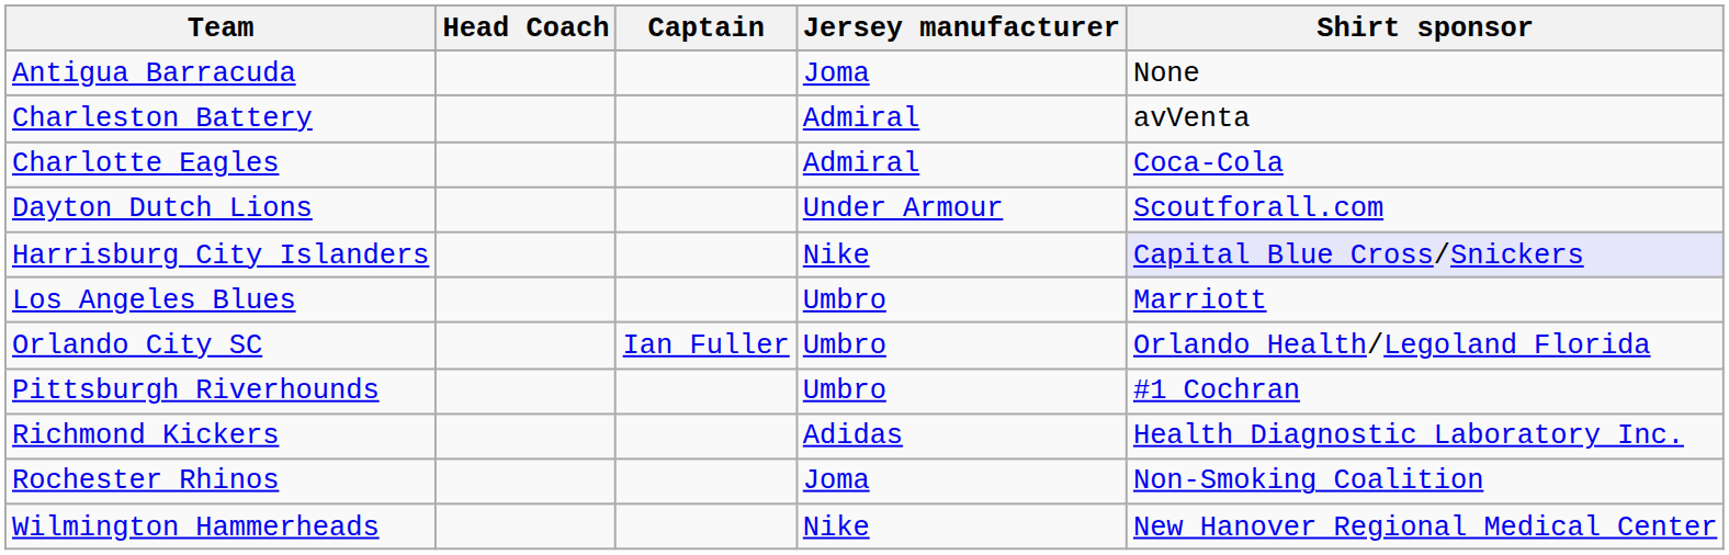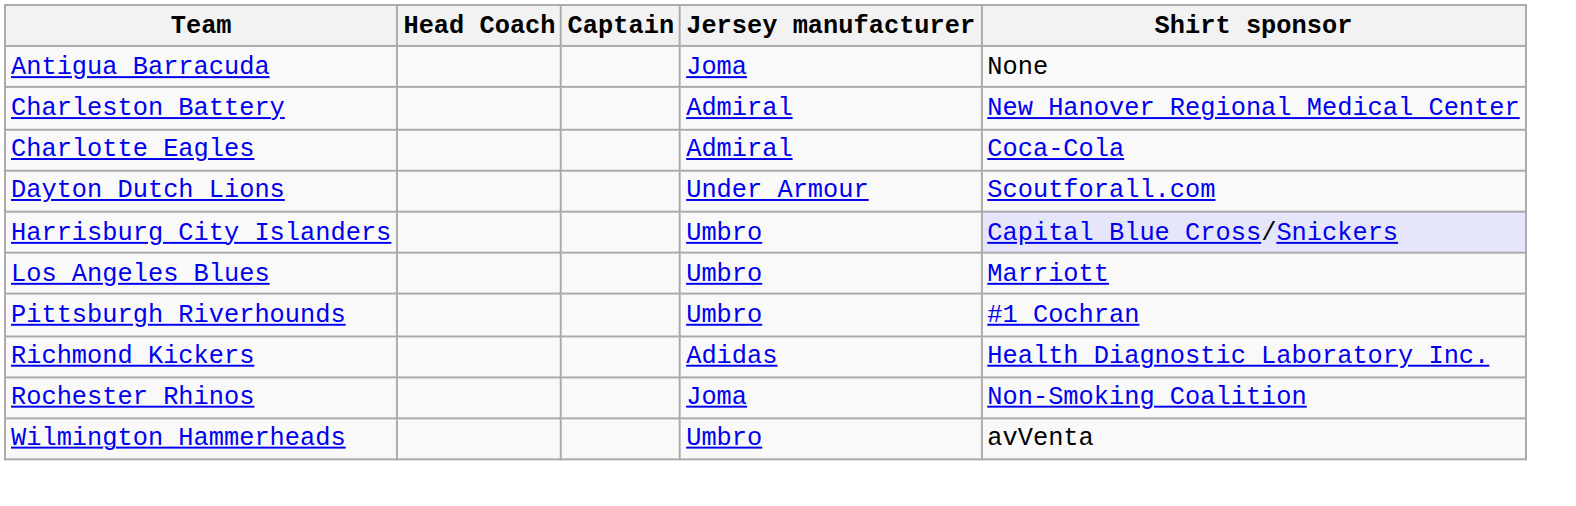 <table class="wikitable" style="text-align: left;">
 <tr>
 <th>Team</th>
 <th>Head Coach</th>
 <th>Captain</th>
 <th>Jersey manufacturer</th>
 <th>Shirt sponsor</th>
 </tr>
 <tr>
 <td><a href='#'>Antigua Barracuda</a></td>
 <td> </td>
 <td> </td>
 <td><a href='#'>Joma</a></td>
 <td>None</td>
 </tr>
 <tr>
 <td><a href='#'>Charleston Battery</a></td>
 <td> </td>
 <td> </td>
 <td><a href='#'>Admiral</a></td>
-<td>avVenta</td>
+<td><a href='#'>New Hanover Regional Medical Center</a></td>
 </tr>
 <tr>
 <td><a href='#'>Charlotte Eagles</a></td>
 <td> </td>
 <td> </td>
 <td><a href='#'>Admiral</a></td>
 <td><a href='#'>Coca-Cola</a></td>
 </tr>
 <tr>
 <td><a href='#'>Dayton Dutch Lions</a></td>
 <td> </td>
 <td> </td>
 <td><a href='#'>Under Armour</a></td>
 <td><a href='#'>Scoutforall.com</a></td>
 </tr>
 <tr>
 <td><a href='#'>Harrisburg City Islanders</a></td>
 <td> </td>
 <td> </td>
-<td><a href='#'>Nike</a></td>
+<td><a href='#'>Umbro</a></td>
 <td style="background: lavender;"><a href='#'>Capital Blue Cross</a>/<a href='#'>Snickers</a></td>
 </tr>
 <tr>
 <td><a href='#'>Los Angeles Blues</a></td>
 <td> </td>
 <td> </td>
 <td><a href='#'>Umbro</a></td>
 <td><a href='#'>Marriott</a></td>
-</tr>
-<tr>
-<td><a href='#'>Orlando City SC</a></td>
-<td> </td>
-<td> <a href='#'>Ian Fuller</a></td>
-<td><a href='#'>Umbro</a></td>
-<td><a href='#'>Orlando Health</a>/<a href='#'>Legoland Florida</a></td>
 </tr>
 <tr>
 <td><a href='#'>Pittsburgh Riverhounds</a></td>
 <td> </td>
 <td></td>
 <td><a href='#'>Umbro</a></td>
 <td><a href='#'>#1 Cochran</a></td>
 </tr>
 <tr>
 <td><a href='#'>Richmond Kickers</a></td>
 <td> </td>
 <td> </td>
 <td><a href='#'>Adidas</a></td>
 <td><a href='#'>Health Diagnostic Laboratory Inc.</a></td>
 </tr>
 <tr>
 <td><a href='#'>Rochester Rhinos</a></td>
 <td> </td>
 <td></td>
 <td><a href='#'>Joma</a></td>
 <td><a href='#'>Non-Smoking Coalition</a></td>
 </tr>
 <tr>
 <td><a href='#'>Wilmington Hammerheads</a></td>
 <td> </td>
 <td></td>
-<td><a href='#'>Nike</a></td>
-<td><a href='#'>New Hanover Regional Medical Center</a></td>
+<td><a href='#'>Umbro</a></td>
+<td>avVenta</td>
 </tr>
 </table>
